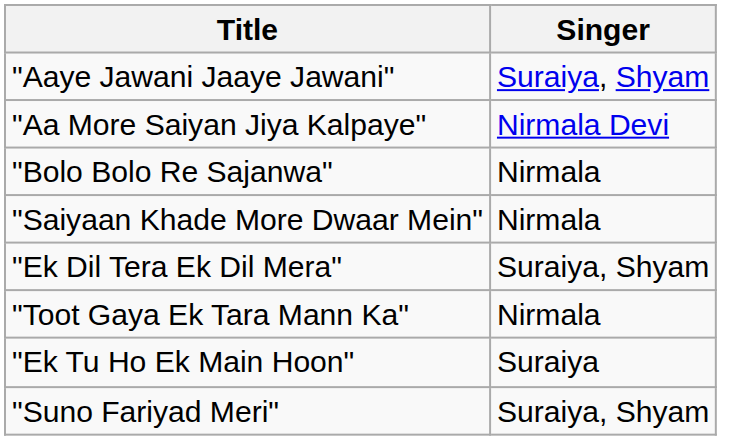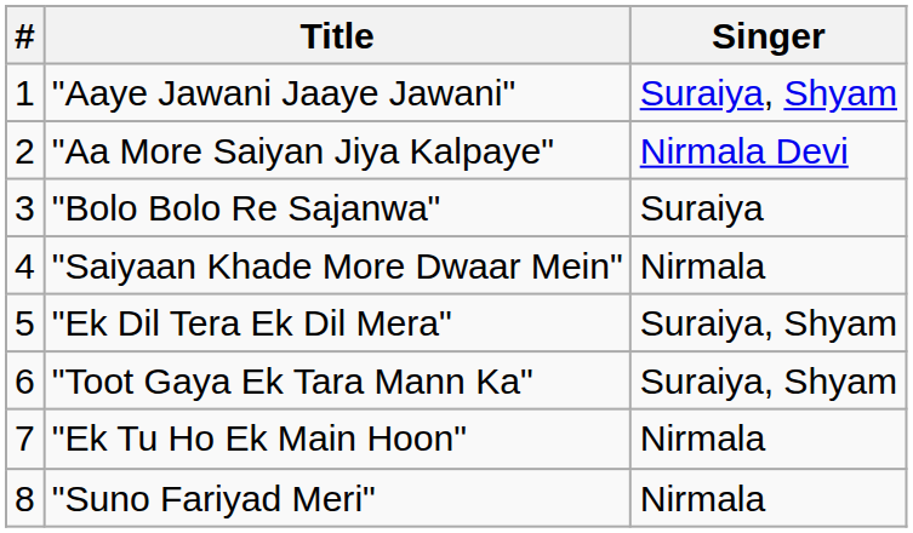 <table class="wikitable" style="font-size:95%;">
 <tr>
+<th>#</th>
 <th>Title</th>
 <th>Singer</th>
 </tr>
 <tr>
+<td>1</td>
 <td>"Aaye Jawani Jaaye Jawani"</td>
 <td><a href='#'>Suraiya</a>, <a href='#'>Shyam</a></td>
 </tr>
 <tr>
+<td>2</td>
 <td>"Aa More Saiyan Jiya Kalpaye"</td>
 <td><a href='#'>Nirmala Devi</a></td>
 </tr>
 <tr>
+<td>3</td>
 <td>"Bolo Bolo Re Sajanwa"</td>
-<td>Nirmala</td>
+<td>Suraiya</td>
 </tr>
 <tr>
+<td>4</td>
 <td>"Saiyaan Khade More Dwaar Mein"</td>
 <td>Nirmala</td>
 </tr>
 <tr>
+<td>5</td>
 <td>"Ek Dil Tera Ek Dil Mera"</td>
 <td>Suraiya, Shyam</td>
 </tr>
 <tr>
+<td>6</td>
 <td>"Toot Gaya Ek Tara Mann Ka"</td>
+<td>Suraiya, Shyam</td>
+</tr>
+<tr>
+<td>7</td>
+<td>"Ek Tu Ho Ek Main Hoon"</td>
 <td>Nirmala</td>
 </tr>
 <tr>
-<td>"Ek Tu Ho Ek Main Hoon"</td>
-<td>Suraiya</td>
-</tr>
-<tr>
+<td>8</td>
 <td>"Suno Fariyad Meri"</td>
-<td>Suraiya, Shyam</td>
+<td>Nirmala</td>
 </tr>
 </table>
